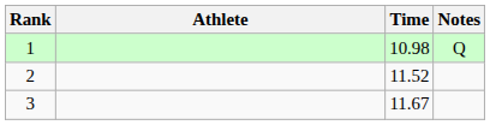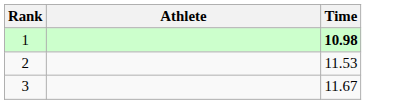 <table class="wikitable" style="text-align:center">
 <tr>
 <th>Rank</th>
 <th Style="width:18em">Athlete</th>
 <th>Time</th>
-<th>Notes</th>
 </tr>
 <tr style="background:#cfc">
 <td>1</td>
 <td style="text-align:left"></td>
-<td>10.98</td>
-<td>Q</td>
+<td><strong>10.98</strong></td>
 </tr>
 <tr>
 <td>2</td>
 <td style="text-align:left"></td>
-<td>11.52</td>
-<td></td>
+<td>11.53</td>
 </tr>
 <tr>
 <td>3</td>
 <td style="text-align:left"></td>
 <td>11.67</td>
-<td></td>
 </tr>
 </table>
